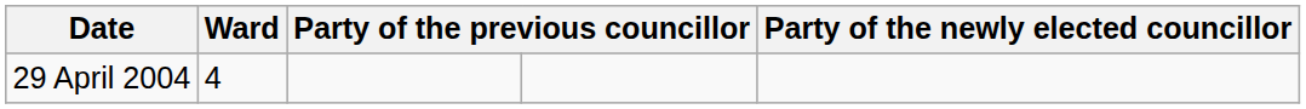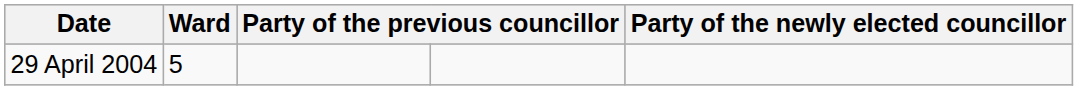 <table class="wikitable">
 <tr>
 <th>Date</th>
 <th>Ward</th>
 <th colspan=2>Party of the previous councillor</th>
 <th colspan=2>Party of the newly elected councillor</th>
 </tr>
 <tr>
 <td>29 April 2004</td>
-<td>4</td>
+<td>5</td>
 <td></td>
 <td></td>
 </tr>
 </table>
